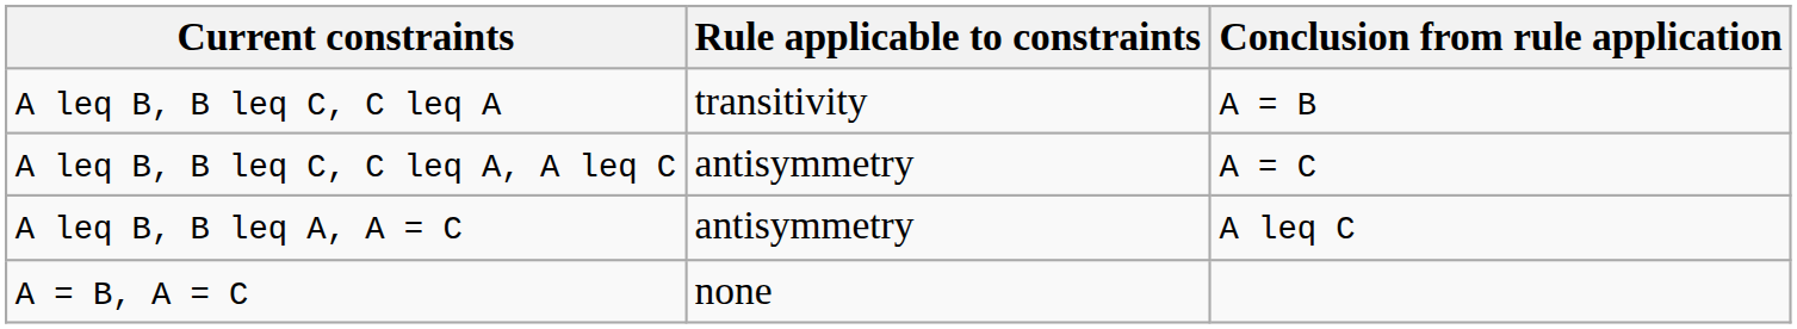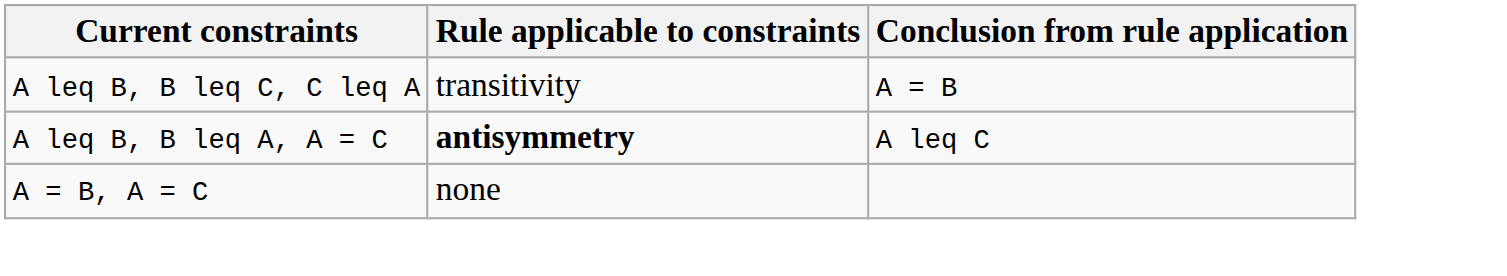 <table class="wikitable">
 <tr>
 <th>Current constraints</th>
 <th>Rule applicable to constraints</th>
 <th>Conclusion from rule application</th>
 </tr>
 <tr>
 <td><code>A leq B, B leq C, C leq A</code></td>
 <td>transitivity</td>
 <td><code>A = B</code></td>
 </tr>
 <tr>
-<td><code>A leq B, B leq C, C leq A, A leq C</code></td>
-<td>antisymmetry</td>
-<td><code>A = C</code></td>
-</tr>
-<tr>
 <td><code>A leq B, B leq A, A = C</code></td>
-<td>antisymmetry</td>
+<td><strong>antisymmetry</strong></td>
 <td><code>A leq C</code></td>
 </tr>
 <tr>
 <td><code>A = B, A = C</code></td>
 <td>none</td>
 <td></td>
 </tr>
 </table>
